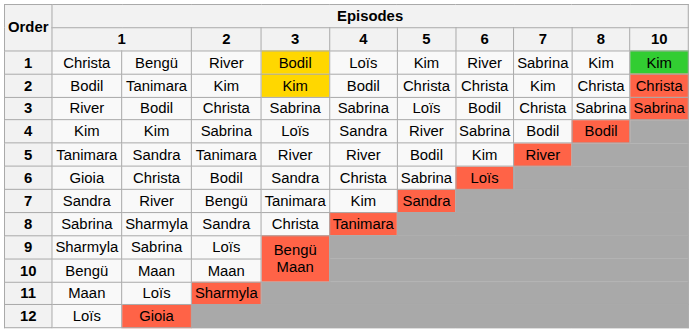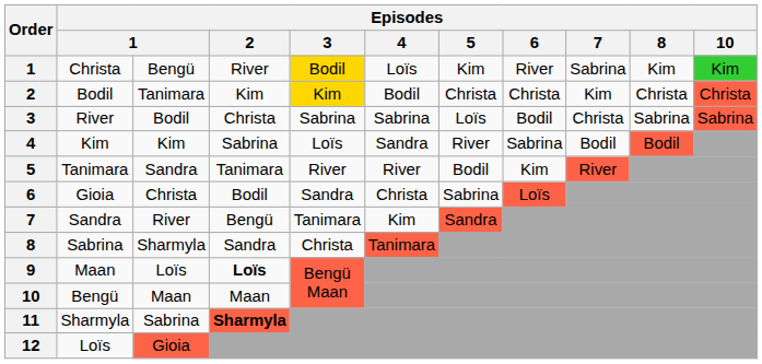 <table class="wikitable" style="text-align:center; font-size:92%">
 <tr>
 <th rowspan="2">Order</th>
 <th colspan="10">Episodes</th>
 </tr>
 <tr>
 <th colspan="2">1</th>
 <th>2</th>
 <th>3</th>
 <th>4</th>
 <th>5</th>
 <th>6</th>
 <th>7</th>
 <th>8</th>
 <th>10</th>
 </tr>
 <tr>
 <th>1</th>
 <td>Christa</td>
 <td>Bengü</td>
 <td>River</td>
 <td bgcolor="gold">Bodil</td>
 <td>Loïs</td>
 <td>Kim</td>
 <td>River</td>
 <td>Sabrina</td>
 <td>Kim</td>
 <td style="background:limegreen;">Kim</td>
 </tr>
 <tr>
 <th>2</th>
 <td>Bodil</td>
 <td>Tanimara</td>
 <td>Kim</td>
 <td bgcolor="gold">Kim</td>
 <td>Bodil</td>
 <td>Christa</td>
 <td>Christa</td>
 <td>Kim</td>
 <td>Christa</td>
 <td style="background:tomato;">Christa</td>
 </tr>
 <tr>
 <th>3</th>
 <td>River</td>
 <td>Bodil</td>
 <td>Christa</td>
 <td>Sabrina</td>
 <td>Sabrina</td>
 <td>Loïs</td>
 <td>Bodil</td>
 <td>Christa</td>
 <td>Sabrina</td>
 <td style="background:tomato;">Sabrina</td>
 </tr>
 <tr>
 <th>4</th>
 <td>Kim</td>
 <td>Kim</td>
 <td>Sabrina</td>
 <td>Loïs</td>
 <td>Sandra</td>
 <td>River</td>
 <td>Sabrina</td>
 <td>Bodil</td>
 <td style="background:tomato;">Bodil</td>
 <td style="background:darkgray;" colspan="1"></td>
 </tr>
 <tr>
 <th>5</th>
 <td>Tanimara</td>
 <td>Sandra</td>
 <td>Tanimara</td>
 <td>River</td>
 <td>River</td>
 <td>Bodil</td>
 <td>Kim</td>
 <td style="background:tomato;">River</td>
 <td style="background:darkgray;" colspan="2"></td>
 </tr>
 <tr>
 <th>6</th>
 <td>Gioia</td>
 <td>Christa</td>
 <td>Bodil</td>
 <td>Sandra</td>
 <td>Christa</td>
 <td>Sabrina</td>
 <td style="background:tomato;">Loïs</td>
 <td style="background:darkgray;" colspan="4"></td>
 </tr>
 <tr>
 <th>7</th>
 <td>Sandra</td>
 <td>River</td>
 <td>Bengü</td>
 <td>Tanimara</td>
 <td>Kim</td>
 <td style="background:tomato;">Sandra</td>
 <td style="background:darkgray;" colspan="5"></td>
 </tr>
 <tr>
 <th>8</th>
 <td>Sabrina</td>
 <td>Sharmyla</td>
 <td>Sandra</td>
 <td>Christa</td>
 <td style="background:tomato;">Tanimara</td>
 <td style="background:darkgray;" colspan="6"></td>
 </tr>
 <tr>
 <th>9</th>
-<td>Sharmyla</td>
-<td>Sabrina</td>
+<td>Maan</td>
 <td>Loïs</td>
+<td><strong>Loïs</strong></td>
 <td rowspan="2" style="background:tomato;">Bengü<br>Maan</td>
 <td style="background:darkgray;" colspan="8"></td>
 </tr>
 <tr>
 <th>10</th>
 <td>Bengü</td>
 <td>Maan</td>
 <td>Maan</td>
 <td style="background:darkgray;" colspan="8"></td>
 </tr>
 <tr>
 <th>11</th>
-<td>Maan</td>
-<td>Loïs</td>
-<td style="background:tomato;">Sharmyla</td>
+<td>Sharmyla</td>
+<td>Sabrina</td>
+<td style="background:tomato;"><strong>Sharmyla</strong></td>
 <td style="background:darkgray;" colspan="9"></td>
 </tr>
 <tr>
 <th>12</th>
 <td>Loïs</td>
 <td style="background:tomato;">Gioia</td>
 <td style="background:darkgray;" colspan="10"></td>
 </tr>
 </table>
